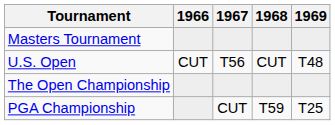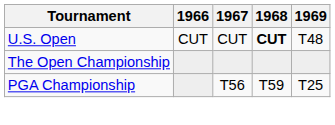 <table class="wikitable" style="font-size:95%;text-align:center;">
 <tr>
 <th>Tournament</th>
 <th>1966</th>
 <th>1967</th>
 <th>1968</th>
 <th>1969</th>
 </tr>
 <tr>
-<td align=left><a href='#'>Masters Tournament</a></td>
-<td style="background:#eeeeee;"></td>
-<td style="background:#eeeeee;"></td>
-<td style="background:#eeeeee;"></td>
-<td style="background:#eeeeee;"></td>
-</tr>
-<tr>
 <td align=left><a href='#'>U.S. Open</a></td>
 <td>CUT</td>
-<td>T56</td>
 <td>CUT</td>
+<td><strong>CUT</strong></td>
 <td>T48</td>
 </tr>
 <tr>
 <td align=left><a href='#'>The Open Championship</a></td>
 <td style="background:#eeeeee;"></td>
 <td style="background:#eeeeee;"></td>
 <td style="background:#eeeeee;"></td>
 <td style="background:#eeeeee;"></td>
 </tr>
 <tr>
 <td align=left><a href='#'>PGA Championship</a></td>
 <td style="background:#eeeeee;"></td>
-<td>CUT</td>
+<td>T56</td>
 <td>T59</td>
 <td>T25</td>
 </tr>
 </table>
